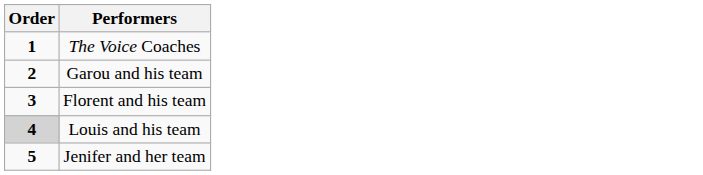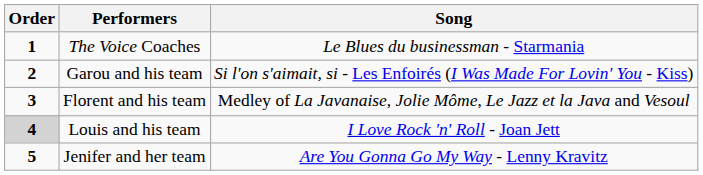 <table class="wikitable sortable" style="text-align: center; width: auto;">
 <tr>
 <th>Order</th>
 <th>Performers</th>
+<th>Song</th>
 </tr>
 <tr>
 <td><strong>1</strong></td>
 <td><em>The Voice</em> Coaches <br></td>
+<td><em>Le Blues du businessman</em> - <a href='#'>Starmania</a></td>
 </tr>
 <tr>
 <td><strong>2</strong></td>
 <td>Garou and his team<br></td>
+<td><em>Si l'on s'aimait, si</em> - <a href='#'>Les Enfoirés</a> (<em><a href='#'>I Was Made For Lovin' You</a></em> - <a href='#'>Kiss</a>)</td>
 </tr>
 <tr>
 <td><strong>3</strong></td>
 <td>Florent and his team<br></td>
+<td>Medley of <em>La Javanaise</em>, <em>Jolie Môme</em>, <em>Le Jazz et la Java</em> and <em>Vesoul</em></td>
 </tr>
 <tr>
 <td style="background: lightgrey;"><strong>4</strong></td>
 <td>Louis and his team<br></td>
+<td><em><a href='#'>I Love Rock 'n' Roll</a></em> - <a href='#'>Joan Jett</a></td>
 </tr>
 <tr>
 <td><strong>5</strong></td>
 <td>Jenifer and her team<br></td>
+<td><em><a href='#'>Are You Gonna Go My Way</a></em> - <a href='#'>Lenny Kravitz</a></td>
 </tr>
 </table>
